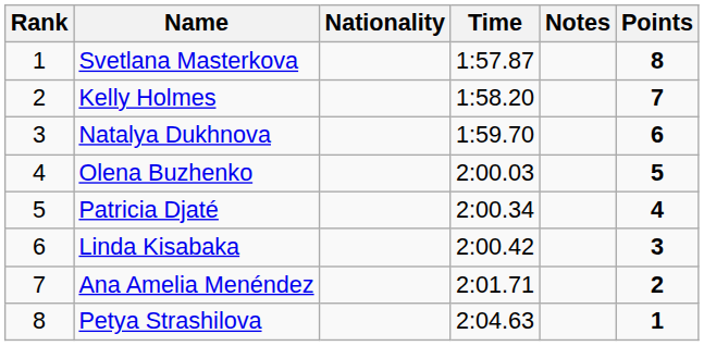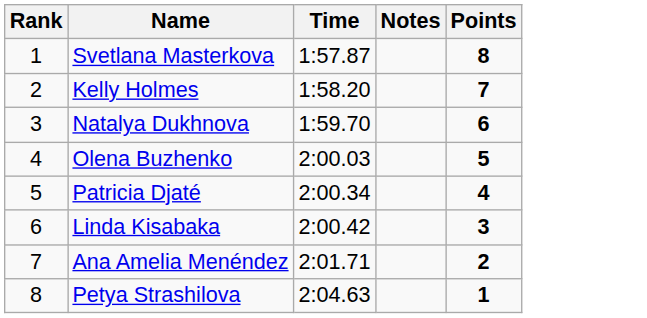 <table class="wikitable sortable" style="text-align:center">
 <tr>
 <th>Rank</th>
 <th>Name</th>
-<th>Nationality</th>
 <th>Time</th>
 <th>Notes</th>
 <th>Points</th>
 </tr>
 <tr>
 <td>1</td>
 <td align=left><a href='#'>Svetlana Masterkova</a></td>
-<td align=left></td>
 <td>1:57.87</td>
 <td></td>
 <td><strong>8</strong></td>
 </tr>
 <tr>
 <td>2</td>
 <td align=left><a href='#'>Kelly Holmes</a></td>
-<td align=left></td>
 <td>1:58.20</td>
 <td></td>
 <td><strong>7</strong></td>
 </tr>
 <tr>
 <td>3</td>
 <td align=left><a href='#'>Natalya Dukhnova</a></td>
-<td align=left></td>
 <td>1:59.70</td>
 <td></td>
 <td><strong>6</strong></td>
 </tr>
 <tr>
 <td>4</td>
 <td align=left><a href='#'>Olena Buzhenko</a></td>
-<td align=left></td>
 <td>2:00.03</td>
 <td></td>
 <td><strong>5</strong></td>
 </tr>
 <tr>
 <td>5</td>
 <td align=left><a href='#'>Patricia Djaté</a></td>
-<td align=left></td>
 <td>2:00.34</td>
 <td></td>
 <td><strong>4</strong></td>
 </tr>
 <tr>
 <td>6</td>
 <td align=left><a href='#'>Linda Kisabaka</a></td>
-<td align=left></td>
 <td>2:00.42</td>
 <td></td>
 <td><strong>3</strong></td>
 </tr>
 <tr>
 <td>7</td>
 <td align=left><a href='#'>Ana Amelia Menéndez</a></td>
-<td align=left></td>
 <td>2:01.71</td>
 <td></td>
 <td><strong>2</strong></td>
 </tr>
 <tr>
 <td>8</td>
 <td align=left><a href='#'>Petya Strashilova</a></td>
-<td align=left></td>
 <td>2:04.63</td>
 <td></td>
 <td><strong>1</strong></td>
 </tr>
 </table>
